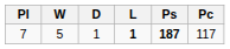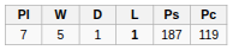 <table class="wikitable" style="text-align:center">
 <tr>
 <th width=40px>Pl</th>
 <th width=40px>W</th>
 <th width=40px>D</th>
 <th width=40px>L</th>
 <th width=40px>Ps</th>
 <th width=40px>Pc</th>
 </tr>
 <tr>
 <td>7</td>
 <td>5</td>
 <td>1</td>
 <td><strong>1</strong></td>
-<td><strong>187</strong></td>
-<td>117</td>
+<td>187</td>
+<td>119</td>
 </tr>
 </table>
